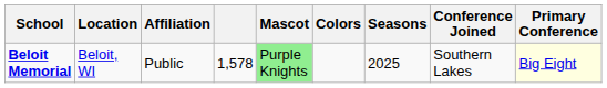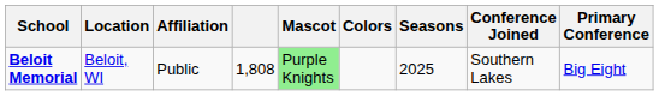 <table class="wikitable sortable">
 <tr>
 <th>School</th>
 <th>Location</th>
 <th>Affiliation</th>
 <th></th>
 <th>Mascot</th>
 <th>Colors</th>
 <th>Seasons</th>
 <th>Conference Joined</th>
 <th>Primary Conference</th>
 </tr>
 <tr>
 <td><a href='#'><strong>Beloit Memorial</strong></a></td>
 <td><a href='#'>Beloit, WI</a></td>
 <td>Public</td>
-<td>1,578</td>
+<td>1,808</td>
 <td style="background: lightgreen;">Purple Knights</td>
 <td> </td>
 <td>2025</td>
 <td>Southern Lakes</td>
-<td style="background: lightyellow;"><a href='#'>Big Eight</a></td>
+<td><a href='#'>Big Eight</a></td>
 </tr>
 </table>
